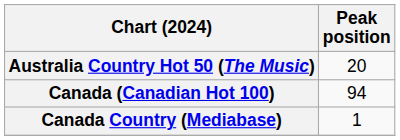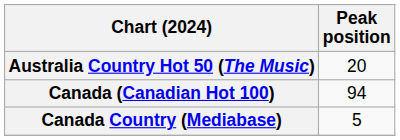 <table class="wikitable sortable plainrowheaders" style="text-align:center;">
 <tr>
 <th scope="col">Chart (2024)</th>
 <th scope="col">Peak<br>position</th>
 </tr>
 <tr>
 <th scope="row">Australia <a href='#'>Country Hot 50</a> (<em><a href='#'>The Music</a></em>)</th>
 <td>20</td>
 </tr>
 <tr>
 <th scope="row">Canada (<a href='#'>Canadian Hot 100</a>)</th>
 <td>94</td>
 </tr>
 <tr>
 <th scope="row">Canada <a href='#'>Country</a> (<a href='#'>Mediabase</a>)</th>
-<td>1</td>
+<td>5</td>
 </tr>
 <tr>
 </tr>
 </table>
